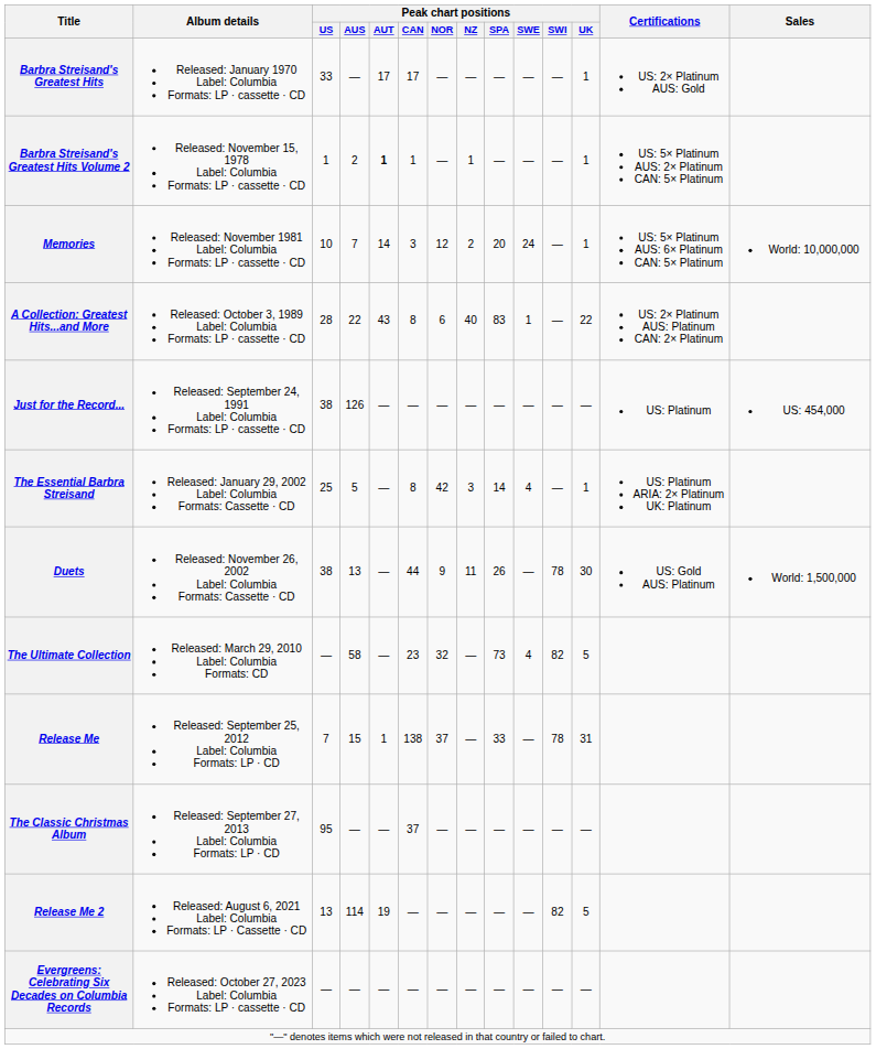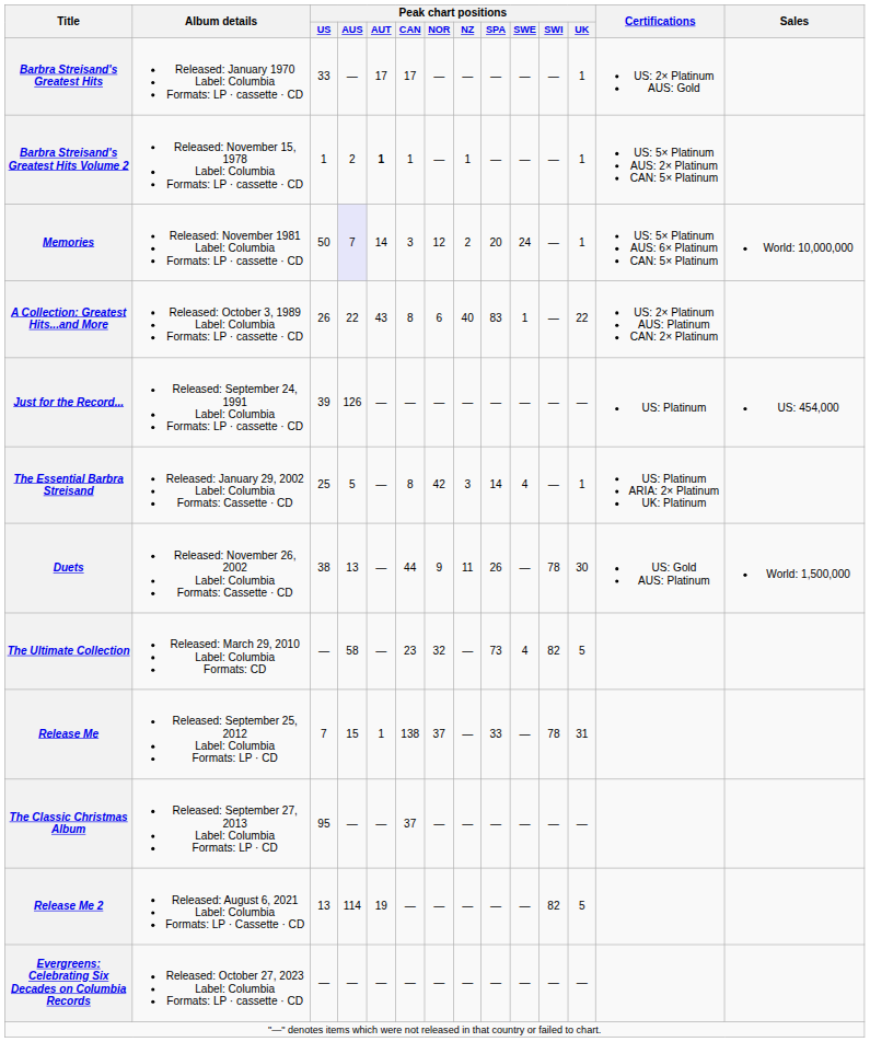 <table class="wikitable plainrowheaders" style="text-align:center;" border="1">
 <tr>
 <th scope="col" rowspan="2" style="width:12em;">Title</th>
 <th scope="col" rowspan="2" style="width:17em;">Album details</th>
 <th scope="col" colspan="10">Peak chart positions</th>
 <th scope="col" rowspan="2" style="width:12em;"><a href='#'>Certifications</a></th>
 <th scope="col" rowspan="2" style="width:13em;">Sales</th>
 </tr>
 <tr>
 <th scope="col" style="width:2.5em;font-size:90%;"><a href='#'>US</a><br></th>
 <th scope="col" style="width:2.5em;font-size:90%;"><a href='#'>AUS</a><br></th>
 <th scope="col" style="width:2.5em;font-size:90%;"><a href='#'>AUT</a><br></th>
 <th scope="col" style="width:2.5em;font-size:90%;"><a href='#'>CAN</a><br></th>
 <th scope="col" style="width:2.5em;font-size:90%;"><a href='#'>NOR</a><br></th>
 <th scope="col" style="width:2.5em;font-size:90%;"><a href='#'>NZ</a><br></th>
 <th scope="col" style="width:2.5em;font-size:90%;"><a href='#'>SPA</a><br></th>
 <th scope="col" style="width:2.5em;font-size:90%;"><a href='#'>SWE</a><br></th>
 <th scope="col" style="width:2.5em;font-size:90%;"><a href='#'>SWI</a><br></th>
 <th scope="col" style="width:2.5em;font-size:90%;"><a href='#'>UK</a><br></th>
 </tr>
 <tr>
 <th scope="row"><em><a href='#'>Barbra Streisand's Greatest Hits</a></em></th>
 <td><br><ul><li>Released: January 1970</li><li>Label: Columbia</li><li>Formats: LP · cassette · CD</li></ul></td>
 <td>33</td>
 <td>—</td>
 <td>17</td>
 <td>17</td>
 <td>—</td>
 <td>—</td>
 <td>—</td>
 <td>—</td>
 <td>—</td>
 <td>1</td>
 <td><br><ul><li>US: 2× Platinum</li><li>AUS: Gold</li></ul></td>
 <td></td>
 </tr>
 <tr>
 <th scope="row"><em><a href='#'>Barbra Streisand's Greatest Hits Volume 2</a></em></th>
 <td><br><ul><li>Released: November 15, 1978</li><li>Label: Columbia</li><li>Formats: LP · cassette · CD</li></ul></td>
 <td>1</td>
 <td>2</td>
 <td><strong>1</strong></td>
 <td>1</td>
 <td>—</td>
 <td>1</td>
 <td>—</td>
 <td>—</td>
 <td>—</td>
 <td>1</td>
 <td><br><ul><li>US: 5× Platinum</li><li>AUS: 2× Platinum</li><li>CAN: 5× Platinum</li></ul></td>
 <td></td>
 </tr>
 <tr>
 <th scope="row"><em><a href='#'>Memories</a></em></th>
 <td><br><ul><li>Released: November 1981</li><li>Label: Columbia</li><li>Formats: LP · cassette · CD</li></ul></td>
-<td>10</td>
-<td>7</td>
+<td>50</td>
+<td style="background: lavender;">7</td>
 <td>14</td>
 <td>3</td>
 <td>12</td>
 <td>2</td>
 <td>20</td>
 <td>24</td>
 <td>—</td>
 <td>1</td>
 <td><br><ul><li>US: 5× Platinum</li><li>AUS: 6× Platinum</li><li>CAN: 5× Platinum</li></ul></td>
 <td><br><ul><li>World: 10,000,000</li></ul></td>
 </tr>
 <tr>
 <th scope="row"><em><a href='#'>A Collection: Greatest Hits...and More</a></em></th>
 <td><br><ul><li>Released: October 3, 1989</li><li>Label: Columbia</li><li>Formats: LP · cassette · CD</li></ul></td>
-<td>28</td>
+<td>26</td>
 <td>22</td>
 <td>43</td>
 <td>8</td>
 <td>6</td>
 <td>40</td>
 <td>83</td>
 <td>1</td>
 <td>—</td>
 <td>22</td>
 <td><br><ul><li>US: 2× Platinum</li><li>AUS: Platinum</li><li>CAN: 2× Platinum</li></ul></td>
 <td></td>
 </tr>
 <tr>
 <th scope="row"><em><a href='#'>Just for the Record...</a></em></th>
 <td><br><ul><li>Released: September 24, 1991</li><li>Label: Columbia</li><li>Formats: LP · cassette · CD</li></ul></td>
-<td>38</td>
+<td>39</td>
 <td>126</td>
 <td>—</td>
 <td>—</td>
 <td>—</td>
 <td>—</td>
 <td>—</td>
 <td>—</td>
 <td>—</td>
 <td>—</td>
 <td><br><ul><li>US: Platinum</li></ul></td>
 <td><br><ul><li>US: 454,000</li></ul></td>
 </tr>
 <tr>
 <th scope="row"><em><a href='#'>The Essential Barbra Streisand</a></em></th>
 <td><br><ul><li>Released: January 29, 2002</li><li>Label: Columbia</li><li>Formats: Cassette · CD</li></ul></td>
 <td>25</td>
 <td>5</td>
 <td>—</td>
 <td>8</td>
 <td>42</td>
 <td>3</td>
 <td>14</td>
 <td>4</td>
 <td>—</td>
 <td>1</td>
 <td><br><ul><li>US: Platinum</li><li>ARIA: 2× Platinum</li><li>UK: Platinum</li></ul></td>
 <td></td>
 </tr>
 <tr>
 <th scope="row"><em><a href='#'>Duets</a></em></th>
 <td><br><ul><li>Released: November 26, 2002</li><li>Label: Columbia</li><li>Formats: Cassette · CD</li></ul></td>
 <td>38</td>
 <td>13</td>
 <td>—</td>
 <td>44</td>
 <td>9</td>
 <td>11</td>
 <td>26</td>
 <td>—</td>
 <td>78</td>
 <td>30</td>
 <td><br><ul><li>US: Gold</li><li>AUS: Platinum</li></ul></td>
 <td><br><ul><li>World: 1,500,000</li></ul></td>
 </tr>
 <tr>
 <th scope="row"><em><a href='#'>The Ultimate Collection</a></em></th>
 <td><br><ul><li>Released: March 29, 2010</li><li>Label: Columbia</li><li>Formats: CD</li></ul></td>
 <td>—</td>
 <td>58</td>
 <td>—</td>
 <td>23</td>
 <td>32</td>
 <td>—</td>
 <td>73</td>
 <td>4</td>
 <td>82</td>
 <td>5</td>
 <td></td>
 <td></td>
 </tr>
 <tr>
 <th scope="row"><em><a href='#'>Release Me</a></em></th>
 <td><br><ul><li>Released: September 25, 2012</li><li>Label: Columbia</li><li>Formats: LP · CD</li></ul></td>
 <td>7</td>
 <td>15</td>
 <td>1</td>
 <td>138</td>
 <td>37</td>
 <td>—</td>
 <td>33</td>
 <td>—</td>
 <td>78</td>
 <td>31</td>
 <td></td>
 <td></td>
 </tr>
 <tr>
 <th scope="row"><em><a href='#'>The Classic Christmas Album</a></em></th>
 <td><br><ul><li>Released: September 27, 2013</li><li>Label: Columbia</li><li>Formats: LP · CD</li></ul></td>
 <td>95</td>
 <td>—</td>
 <td>—</td>
 <td>37</td>
 <td>—</td>
 <td>—</td>
 <td>—</td>
 <td>—</td>
 <td>—</td>
 <td>—</td>
 <td></td>
 <td></td>
 </tr>
 <tr>
 <th scope="row"><em><a href='#'>Release Me 2</a></em></th>
 <td><br><ul><li>Released: August 6, 2021</li><li>Label: Columbia</li><li>Formats: LP · Cassette · CD</li></ul></td>
 <td>13</td>
 <td>114</td>
 <td>19</td>
 <td>—</td>
 <td>—</td>
 <td>—</td>
 <td>—</td>
 <td>—</td>
 <td>82</td>
 <td>5</td>
 <td></td>
 <td></td>
 </tr>
 <tr>
 <th scope="row"><em><a href='#'>Evergreens: Celebrating Six Decades on Columbia Records</a></em></th>
 <td><br><ul><li>Released: October 27, 2023</li><li>Label: Columbia</li><li>Formats: LP · cassette · CD</li></ul></td>
 <td>—</td>
 <td>—</td>
 <td>—</td>
 <td>—</td>
 <td>—</td>
 <td>—</td>
 <td>—</td>
 <td>—</td>
 <td>—</td>
 <td>—</td>
 <td></td>
 <td></td>
 </tr>
 <tr>
 <td colspan="14" style="font-size:90%;">"—" denotes items which were not released in that country or failed to chart.</td>
 </tr>
 </table>
